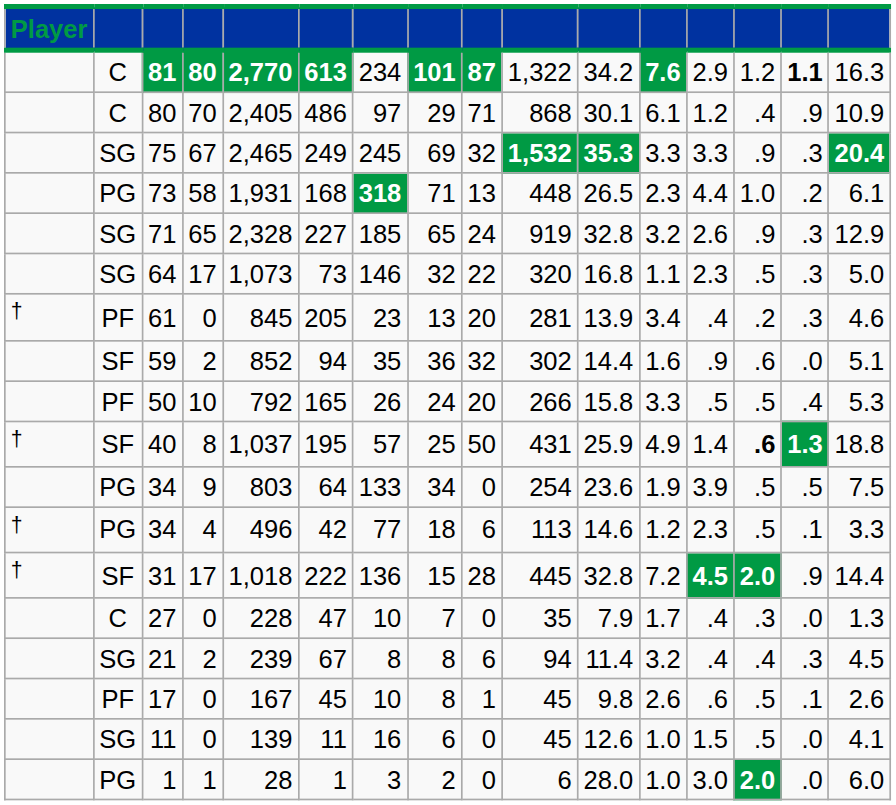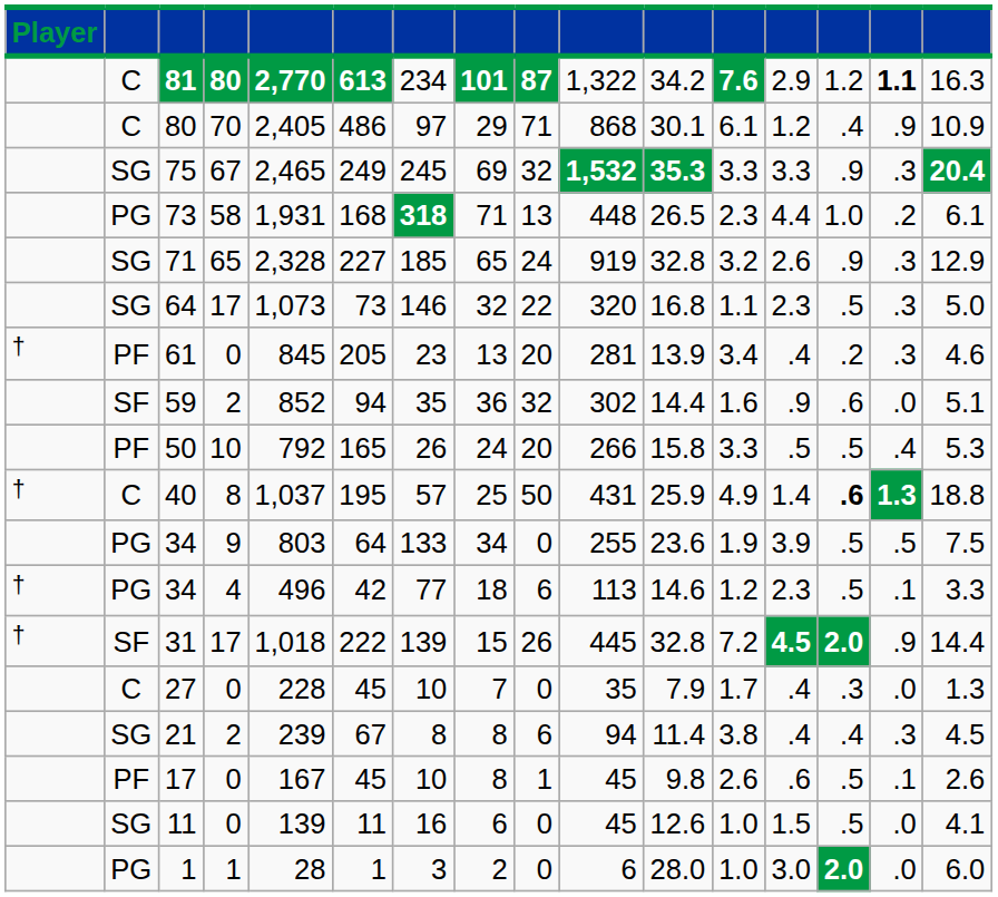 <table class="wikitable sortable" style="font-size: 95%; text-align:right;">
 <tr>
 <th style="background:#0032A0; color:#009A44; border-top:#009A44 3px solid; border-bottom:#009A44 3px solid;">Player</th>
 <th style="background:#0032A0; color:#009A44; border-top:#009A44 3px solid; border-bottom:#009A44 3px solid;"></th>
 <th style="background:#0032A0; color:#009A44; border-top:#009A44 3px solid; border-bottom:#009A44 3px solid;"></th>
 <th style="background:#0032A0; color:#009A44; border-top:#009A44 3px solid; border-bottom:#009A44 3px solid;"></th>
 <th style="background:#0032A0; color:#009A44; border-top:#009A44 3px solid; border-bottom:#009A44 3px solid;"></th>
 <th style="background:#0032A0; color:#009A44; border-top:#009A44 3px solid; border-bottom:#009A44 3px solid;"></th>
 <th style="background:#0032A0; color:#009A44; border-top:#009A44 3px solid; border-bottom:#009A44 3px solid;"></th>
 <th style="background:#0032A0; color:#009A44; border-top:#009A44 3px solid; border-bottom:#009A44 3px solid;"></th>
 <th style="background:#0032A0; color:#009A44; border-top:#009A44 3px solid; border-bottom:#009A44 3px solid;"></th>
 <th style="background:#0032A0; color:#009A44; border-top:#009A44 3px solid; border-bottom:#009A44 3px solid;"></th>
 <th style="background:#0032A0; color:#009A44; border-top:#009A44 3px solid; border-bottom:#009A44 3px solid;"></th>
 <th style="background:#0032A0; color:#009A44; border-top:#009A44 3px solid; border-bottom:#009A44 3px solid;"></th>
 <th style="background:#0032A0; color:#009A44; border-top:#009A44 3px solid; border-bottom:#009A44 3px solid;"></th>
 <th style="background:#0032A0; color:#009A44; border-top:#009A44 3px solid; border-bottom:#009A44 3px solid;"></th>
 <th style="background:#0032A0; color:#009A44; border-top:#009A44 3px solid; border-bottom:#009A44 3px solid;"></th>
 <th style="background:#0032A0; color:#009A44; border-top:#009A44 3px solid; border-bottom:#009A44 3px solid;"></th>
 </tr>
 <tr>
 <td style="text-align:left;"></td>
 <td style="text-align:center;">C</td>
 <td style="background:#009A44; color:#FFFFFF;"><strong>81</strong></td>
 <td style="background:#009A44; color:#FFFFFF;"><strong>80</strong></td>
 <td style="background:#009A44; color:#FFFFFF;"><strong>2,770</strong></td>
 <td style="background:#009A44; color:#FFFFFF;"><strong>613</strong></td>
 <td>234</td>
 <td style="background:#009A44; color:#FFFFFF;"><strong>101</strong></td>
 <td style="background:#009A44; color:#FFFFFF;"><strong>87</strong></td>
 <td>1,322</td>
 <td>34.2</td>
 <td style="background:#009A44; color:#FFFFFF;"><strong>7.6</strong></td>
 <td>2.9</td>
 <td>1.2</td>
 <td><strong>1.1</strong></td>
 <td>16.3</td>
 </tr>
 <tr>
 <td style="text-align:left;"></td>
 <td style="text-align:center;">C</td>
 <td>80</td>
 <td>70</td>
 <td>2,405</td>
 <td>486</td>
 <td>97</td>
 <td>29</td>
 <td>71</td>
 <td>868</td>
 <td>30.1</td>
 <td>6.1</td>
 <td>1.2</td>
 <td>.4</td>
 <td>.9</td>
 <td>10.9</td>
 </tr>
 <tr>
 <td style="text-align:left;"></td>
 <td style="text-align:center;">SG</td>
 <td>75</td>
 <td>67</td>
 <td>2,465</td>
 <td>249</td>
 <td>245</td>
 <td>69</td>
 <td>32</td>
 <td style="background:#009A44; color:#FFFFFF;"><strong>1,532</strong></td>
 <td style="background:#009A44; color:#FFFFFF;"><strong>35.3</strong></td>
 <td>3.3</td>
 <td>3.3</td>
 <td>.9</td>
 <td>.3</td>
 <td style="background:#009A44; color:#FFFFFF;"><strong>20.4</strong></td>
 </tr>
 <tr>
 <td style="text-align:left;"></td>
 <td style="text-align:center;">PG</td>
 <td>73</td>
 <td>58</td>
 <td>1,931</td>
 <td>168</td>
 <td style="background:#009A44; color:#FFFFFF;"><strong>318</strong></td>
 <td>71</td>
 <td>13</td>
 <td>448</td>
 <td>26.5</td>
 <td>2.3</td>
 <td>4.4</td>
 <td>1.0</td>
 <td>.2</td>
 <td>6.1</td>
 </tr>
 <tr>
 <td style="text-align:left;"></td>
 <td style="text-align:center;">SG</td>
 <td>71</td>
 <td>65</td>
 <td>2,328</td>
 <td>227</td>
 <td>185</td>
 <td>65</td>
 <td>24</td>
 <td>919</td>
 <td>32.8</td>
 <td>3.2</td>
 <td>2.6</td>
 <td>.9</td>
 <td>.3</td>
 <td>12.9</td>
 </tr>
 <tr>
 <td style="text-align:left;"></td>
 <td style="text-align:center;">SG</td>
 <td>64</td>
 <td>17</td>
 <td>1,073</td>
 <td>73</td>
 <td>146</td>
 <td>32</td>
 <td>22</td>
 <td>320</td>
 <td>16.8</td>
 <td>1.1</td>
 <td>2.3</td>
 <td>.5</td>
 <td>.3</td>
 <td>5.0</td>
 </tr>
 <tr>
 <td style="text-align:left;"><sup>†</sup></td>
 <td style="text-align:center;">PF</td>
 <td>61</td>
 <td>0</td>
 <td>845</td>
 <td>205</td>
 <td>23</td>
 <td>13</td>
 <td>20</td>
 <td>281</td>
 <td>13.9</td>
 <td>3.4</td>
 <td>.4</td>
 <td>.2</td>
 <td>.3</td>
 <td>4.6</td>
 </tr>
 <tr>
 <td style="text-align:left;"></td>
 <td style="text-align:center;">SF</td>
 <td>59</td>
 <td>2</td>
 <td>852</td>
 <td>94</td>
 <td>35</td>
 <td>36</td>
 <td>32</td>
 <td>302</td>
 <td>14.4</td>
 <td>1.6</td>
 <td>.9</td>
 <td>.6</td>
 <td>.0</td>
 <td>5.1</td>
 </tr>
 <tr>
 <td style="text-align:left;"></td>
 <td style="text-align:center;">PF</td>
 <td>50</td>
 <td>10</td>
 <td>792</td>
 <td>165</td>
 <td>26</td>
 <td>24</td>
 <td>20</td>
 <td>266</td>
 <td>15.8</td>
 <td>3.3</td>
 <td>.5</td>
 <td>.5</td>
 <td>.4</td>
 <td>5.3</td>
 </tr>
 <tr>
 <td style="text-align:left;"><sup>†</sup></td>
-<td style="text-align:center;">SF</td>
+<td style="text-align:center;">C</td>
 <td>40</td>
 <td>8</td>
 <td>1,037</td>
 <td>195</td>
 <td>57</td>
 <td>25</td>
 <td>50</td>
 <td>431</td>
 <td>25.9</td>
 <td>4.9</td>
 <td>1.4</td>
 <td><strong>.6</strong></td>
 <td style="background:#009A44; color:#FFFFFF;"><strong>1.3</strong></td>
 <td>18.8</td>
 </tr>
 <tr>
 <td style="text-align:left;"></td>
 <td style="text-align:center;">PG</td>
 <td>34</td>
 <td>9</td>
 <td>803</td>
 <td>64</td>
 <td>133</td>
 <td>34</td>
 <td>0</td>
-<td>254</td>
+<td>255</td>
 <td>23.6</td>
 <td>1.9</td>
 <td>3.9</td>
 <td>.5</td>
 <td>.5</td>
 <td>7.5</td>
 </tr>
 <tr>
 <td style="text-align:left;"><sup>†</sup></td>
 <td style="text-align:center;">PG</td>
 <td>34</td>
 <td>4</td>
 <td>496</td>
 <td>42</td>
 <td>77</td>
 <td>18</td>
 <td>6</td>
 <td>113</td>
 <td>14.6</td>
 <td>1.2</td>
 <td>2.3</td>
 <td>.5</td>
 <td>.1</td>
 <td>3.3</td>
 </tr>
 <tr>
 <td style="text-align:left;"><sup>†</sup></td>
 <td style="text-align:center;">SF</td>
 <td>31</td>
 <td>17</td>
 <td>1,018</td>
 <td>222</td>
-<td>136</td>
+<td>139</td>
 <td>15</td>
-<td>28</td>
+<td>26</td>
 <td>445</td>
 <td>32.8</td>
 <td>7.2</td>
 <td style="background:#009A44; color:#FFFFFF;"><strong>4.5</strong></td>
 <td style="background:#009A44; color:#FFFFFF;"><strong>2.0</strong></td>
 <td>.9</td>
 <td>14.4</td>
 </tr>
 <tr>
 <td style="text-align:left;"></td>
 <td style="text-align:center;">C</td>
 <td>27</td>
 <td>0</td>
 <td>228</td>
-<td>47</td>
+<td>45</td>
 <td>10</td>
 <td>7</td>
 <td>0</td>
 <td>35</td>
 <td>7.9</td>
 <td>1.7</td>
 <td>.4</td>
 <td>.3</td>
 <td>.0</td>
 <td>1.3</td>
 </tr>
 <tr>
 <td style="text-align:left;"></td>
 <td style="text-align:center;">SG</td>
 <td>21</td>
 <td>2</td>
 <td>239</td>
 <td>67</td>
 <td>8</td>
 <td>8</td>
 <td>6</td>
 <td>94</td>
 <td>11.4</td>
-<td>3.2</td>
+<td>3.8</td>
 <td>.4</td>
 <td>.4</td>
 <td>.3</td>
 <td>4.5</td>
 </tr>
 <tr>
 <td style="text-align:left;"></td>
 <td style="text-align:center;">PF</td>
 <td>17</td>
 <td>0</td>
 <td>167</td>
 <td>45</td>
 <td>10</td>
 <td>8</td>
 <td>1</td>
 <td>45</td>
 <td>9.8</td>
 <td>2.6</td>
 <td>.6</td>
 <td>.5</td>
 <td>.1</td>
 <td>2.6</td>
 </tr>
 <tr>
 <td style="text-align:left;"></td>
 <td style="text-align:center;">SG</td>
 <td>11</td>
 <td>0</td>
 <td>139</td>
 <td>11</td>
 <td>16</td>
 <td>6</td>
 <td>0</td>
 <td>45</td>
 <td>12.6</td>
 <td>1.0</td>
 <td>1.5</td>
 <td>.5</td>
 <td>.0</td>
 <td>4.1</td>
 </tr>
 <tr>
 <td style="text-align:left;"></td>
 <td style="text-align:center;">PG</td>
 <td>1</td>
 <td>1</td>
 <td>28</td>
 <td>1</td>
 <td>3</td>
 <td>2</td>
 <td>0</td>
 <td>6</td>
 <td>28.0</td>
 <td>1.0</td>
 <td>3.0</td>
 <td style="background:#009A44; color:#FFFFFF;"><strong>2.0</strong></td>
 <td>.0</td>
 <td>6.0</td>
 </tr>
 </table>
